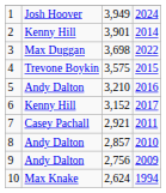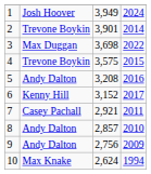 <table class="wikitable">
 <tr>
 </tr>
 <tr>
 <td>1</td>
 <td><a href='#'>Josh Hoover</a></td>
 <td>3,949</td>
 <td><a href='#'>2024</a></td>
 </tr>
 <tr>
 <td>2</td>
-<td><a href='#'>Kenny Hill</a></td>
+<td><a href='#'>Trevone Boykin</a></td>
 <td>3,901</td>
 <td><a href='#'>2014</a></td>
 </tr>
 <tr>
 <td>3</td>
 <td><a href='#'>Max Duggan</a></td>
 <td>3,698</td>
 <td><a href='#'>2022</a></td>
 </tr>
 <tr>
 <td>4</td>
 <td><a href='#'>Trevone Boykin</a></td>
 <td>3,575</td>
 <td><a href='#'>2015</a></td>
 </tr>
 <tr>
 <td>5</td>
 <td><a href='#'>Andy Dalton</a></td>
-<td>3,210</td>
+<td>3,208</td>
 <td><a href='#'>2016</a></td>
 </tr>
 <tr>
 <td>6</td>
 <td><a href='#'>Kenny Hill</a></td>
 <td>3,152</td>
 <td><a href='#'>2017</a></td>
 </tr>
 <tr>
 <td>7</td>
 <td><a href='#'>Casey Pachall</a></td>
 <td>2,921</td>
 <td><a href='#'>2011</a></td>
 </tr>
 <tr>
 <td>8</td>
 <td><a href='#'>Andy Dalton</a></td>
 <td>2,857</td>
 <td><a href='#'>2010</a></td>
 </tr>
 <tr>
 <td>9</td>
 <td><a href='#'>Andy Dalton</a></td>
 <td>2,756</td>
 <td><a href='#'>2009</a></td>
 </tr>
 <tr>
 <td>10</td>
 <td><a href='#'>Max Knake</a></td>
 <td>2,624</td>
 <td><a href='#'>1994</a></td>
 </tr>
 </table>
